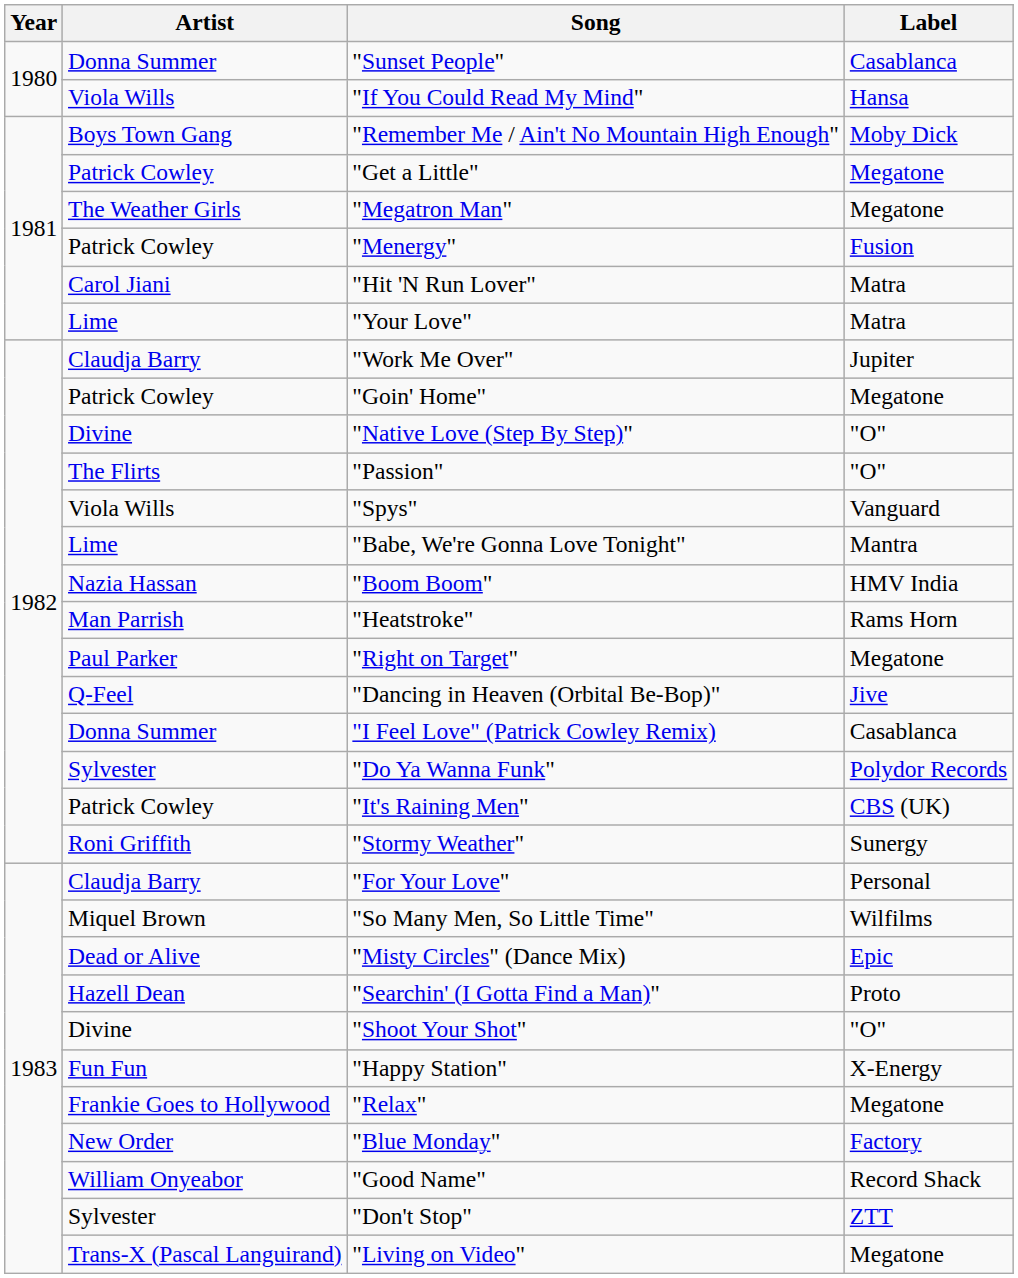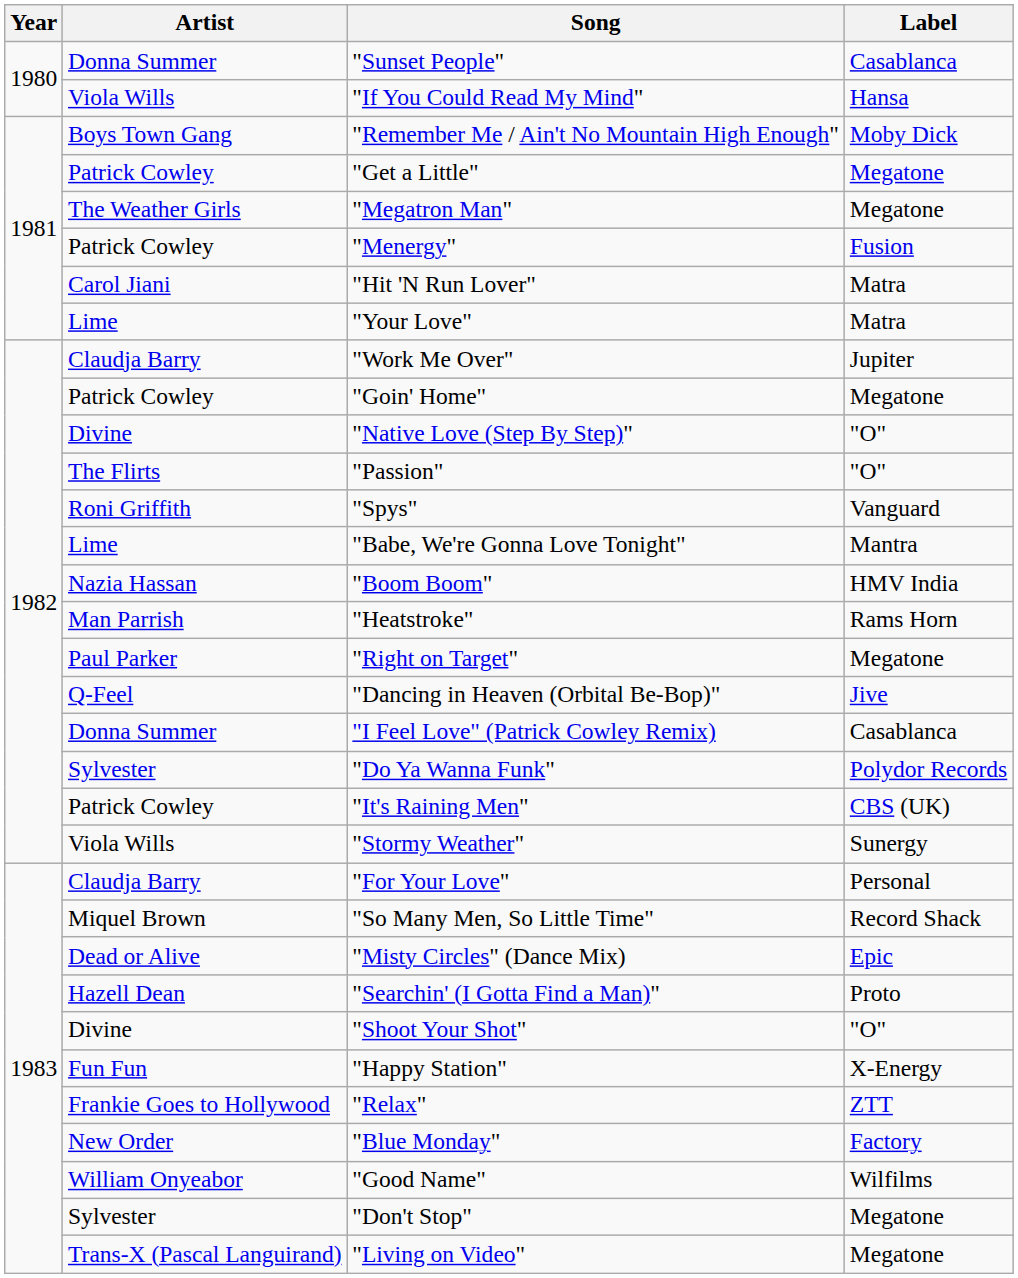 <table class="wikitable">
 <tr>
 <th>Year</th>
 <th>Artist</th>
 <th>Song</th>
 <th>Label</th>
 </tr>
 <tr>
 <td rowspan="2">1980</td>
 <td><a href='#'>Donna Summer</a></td>
 <td>"<a href='#'>Sunset People</a>"</td>
 <td><a href='#'>Casablanca</a></td>
 </tr>
 <tr>
 <td><a href='#'>Viola Wills</a></td>
 <td>"<a href='#'>If You Could Read My Mind</a>"</td>
 <td><a href='#'>Hansa</a></td>
 </tr>
 <tr>
 <td rowspan="6">1981</td>
 <td><a href='#'>Boys Town Gang</a></td>
 <td>"<a href='#'>Remember Me</a> / <a href='#'>Ain't No Mountain High Enough</a>"</td>
 <td><a href='#'>Moby Dick</a></td>
 </tr>
 <tr>
 <td><a href='#'>Patrick Cowley</a></td>
 <td>"Get a Little"</td>
 <td><a href='#'>Megatone</a></td>
 </tr>
 <tr>
 <td><a href='#'>The Weather Girls</a></td>
 <td>"<a href='#'>Megatron Man</a>"</td>
 <td>Megatone</td>
 </tr>
 <tr>
 <td>Patrick Cowley</td>
 <td>"<a href='#'>Menergy</a>"</td>
 <td><a href='#'>Fusion</a></td>
 </tr>
 <tr>
 <td><a href='#'>Carol Jiani</a></td>
 <td>"Hit 'N Run Lover"</td>
 <td>Matra</td>
 </tr>
 <tr>
 <td><a href='#'>Lime</a></td>
 <td>"Your Love"</td>
 <td>Matra</td>
 </tr>
 <tr>
 <td rowspan="14">1982</td>
 <td><a href='#'>Claudja Barry</a></td>
 <td>"Work Me Over"</td>
 <td>Jupiter</td>
 </tr>
 <tr>
 <td>Patrick Cowley</td>
 <td>"Goin' Home"</td>
 <td>Megatone</td>
 </tr>
 <tr>
 <td><a href='#'>Divine</a></td>
 <td>"<a href='#'>Native Love (Step By Step)</a>"</td>
 <td>"O"</td>
 </tr>
 <tr>
 <td><a href='#'>The Flirts</a></td>
 <td>"Passion"</td>
 <td>"O"</td>
 </tr>
 <tr>
-<td>Viola Wills</td>
+<td><a href='#'>Roni Griffith</a></td>
 <td>"Spys"</td>
 <td>Vanguard</td>
 </tr>
 <tr>
 <td><a href='#'>Lime</a></td>
 <td>"Babe, We're Gonna Love Tonight"</td>
 <td>Mantra</td>
 </tr>
 <tr>
 <td><a href='#'>Nazia Hassan</a></td>
 <td>"<a href='#'>Boom Boom</a>"</td>
 <td>HMV India</td>
 </tr>
 <tr>
 <td><a href='#'>Man Parrish</a></td>
 <td>"Heatstroke"</td>
 <td>Rams Horn</td>
 </tr>
 <tr>
 <td><a href='#'>Paul Parker</a></td>
 <td>"<a href='#'>Right on Target</a>"</td>
 <td>Megatone</td>
 </tr>
 <tr>
 <td><a href='#'>Q-Feel</a></td>
 <td>"Dancing in Heaven (Orbital Be-Bop)"</td>
 <td><a href='#'>Jive</a></td>
 </tr>
 <tr>
 <td><a href='#'>Donna Summer</a></td>
 <td><a href='#'>"I Feel Love" (Patrick Cowley Remix)</a></td>
 <td>Casablanca</td>
 </tr>
 <tr>
 <td><a href='#'>Sylvester</a></td>
 <td>"<a href='#'>Do Ya Wanna Funk</a>"</td>
 <td><a href='#'>Polydor Records</a></td>
 </tr>
 <tr>
 <td>Patrick Cowley</td>
 <td>"<a href='#'>It's Raining Men</a>"</td>
 <td><a href='#'>CBS</a> (UK)</td>
 </tr>
 <tr>
-<td><a href='#'>Roni Griffith</a></td>
+<td>Viola Wills</td>
 <td>"<a href='#'>Stormy Weather</a>"</td>
 <td>Sunergy</td>
 </tr>
 <tr>
 <td rowspan="11">1983</td>
 <td><a href='#'>Claudja Barry</a></td>
 <td>"<a href='#'>For Your Love</a>"</td>
 <td>Personal</td>
 </tr>
 <tr>
 <td>Miquel Brown</td>
 <td>"So Many Men, So Little Time"</td>
-<td>Wilfilms</td>
+<td>Record Shack</td>
 </tr>
 <tr>
 <td><a href='#'>Dead or Alive</a></td>
 <td>"<a href='#'>Misty Circles</a>" (Dance Mix)</td>
 <td><a href='#'>Epic</a></td>
 </tr>
 <tr>
 <td><a href='#'>Hazell Dean</a></td>
 <td>"<a href='#'>Searchin' (I Gotta Find a Man)</a>"</td>
 <td>Proto</td>
 </tr>
 <tr>
 <td>Divine</td>
 <td>"<a href='#'>Shoot Your Shot</a>"</td>
 <td>"O"</td>
 </tr>
 <tr>
 <td><a href='#'>Fun Fun</a></td>
 <td>"Happy Station"</td>
 <td>X-Energy</td>
 </tr>
 <tr>
 <td><a href='#'>Frankie Goes to Hollywood</a></td>
 <td>"<a href='#'>Relax</a>"</td>
-<td>Megatone</td>
+<td><a href='#'>ZTT</a></td>
 </tr>
 <tr>
 <td><a href='#'>New Order</a></td>
 <td>"<a href='#'>Blue Monday</a>"</td>
 <td><a href='#'>Factory</a></td>
 </tr>
 <tr>
 <td><a href='#'>William Onyeabor</a></td>
 <td>"Good Name"</td>
-<td>Record Shack</td>
+<td>Wilfilms</td>
 </tr>
 <tr>
 <td>Sylvester</td>
 <td>"Don't Stop"</td>
-<td><a href='#'>ZTT</a></td>
+<td>Megatone</td>
 </tr>
 <tr>
 <td><a href='#'>Trans-X (Pascal Languirand)</a></td>
 <td>"<a href='#'>Living on Video</a>"</td>
 <td>Megatone</td>
 </tr>
 </table>
